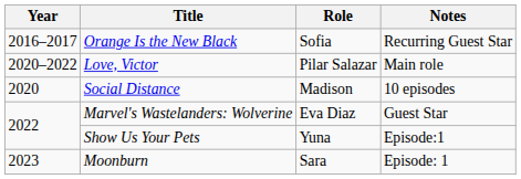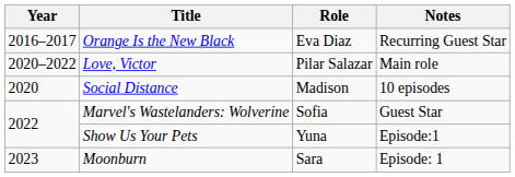 <table class="wikitable sortable">
 <tr>
 <th scope="col">Year</th>
 <th scope="col">Title</th>
 <th scope="col">Role</th>
 <th scope="col" class="unsortable">Notes</th>
 </tr>
 <tr>
 <td>2016–2017</td>
 <td><em><a href='#'>Orange Is the New Black</a></em></td>
-<td>Sofia</td>
+<td>Eva Diaz</td>
 <td>Recurring Guest Star</td>
 </tr>
 <tr>
 <td>2020–2022</td>
 <td><em><a href='#'>Love, Victor</a></em></td>
 <td>Pilar Salazar</td>
 <td>Main role</td>
 </tr>
 <tr>
 <td>2020</td>
 <td><em><a href='#'>Social Distance</a></em></td>
 <td>Madison</td>
 <td>10 episodes</td>
 </tr>
 <tr>
 <td rowspan="2">2022</td>
 <td><em>Marvel's Wastelanders: Wolverine</em></td>
-<td>Eva Diaz</td>
+<td>Sofia</td>
 <td>Guest Star</td>
 </tr>
 <tr>
 <td><em>Show Us Your Pets</em></td>
 <td>Yuna</td>
 <td>Episode:1</td>
 </tr>
 <tr>
 <td>2023</td>
 <td><em>Moonburn</em></td>
 <td>Sara</td>
 <td>Episode: 1</td>
 </tr>
 </table>
